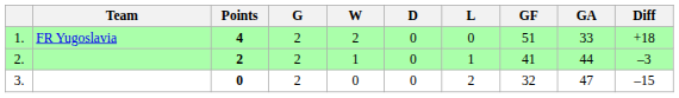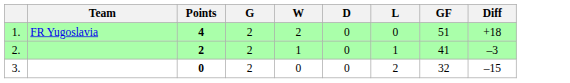 <table class=wikitable style="text-align:center">
 <tr bgcolor="#DCDCDC">
 <th width="25"></th>
 <th width="200">Team</th>
 <th width="60">Points</th>
 <th width="60">G</th>
 <th width="60">W</th>
 <th width="60">D</th>
 <th width="60">L</th>
 <th width="60">GF</th>
-<th width="60">GA</th>
 <th width="60">Diff</th>
 </tr>
 <tr bgcolor=#AAFFAA>
 <td>1.</td>
 <td align=left> <a href='#'>FR Yugoslavia</a></td>
 <td><strong>4</strong></td>
 <td>2</td>
 <td>2</td>
 <td>0</td>
 <td>0</td>
 <td>51</td>
-<td>33</td>
 <td>+18</td>
 </tr>
 <tr bgcolor=#AAFFAA>
 <td>2.</td>
 <td align=left></td>
 <td><strong>2</strong></td>
 <td>2</td>
 <td>1</td>
 <td>0</td>
 <td>1</td>
 <td>41</td>
-<td>44</td>
 <td>–3</td>
 </tr>
 <tr bgcolor=#FFFFFF>
 <td>3.</td>
 <td align=left></td>
 <td><strong>0</strong></td>
 <td>2</td>
 <td>0</td>
 <td>0</td>
 <td>2</td>
 <td>32</td>
-<td>47</td>
 <td>–15</td>
 </tr>
 </table>
